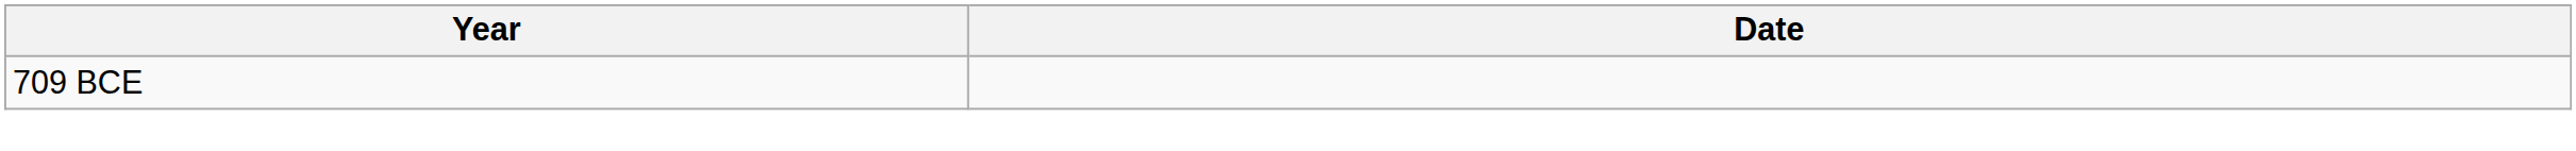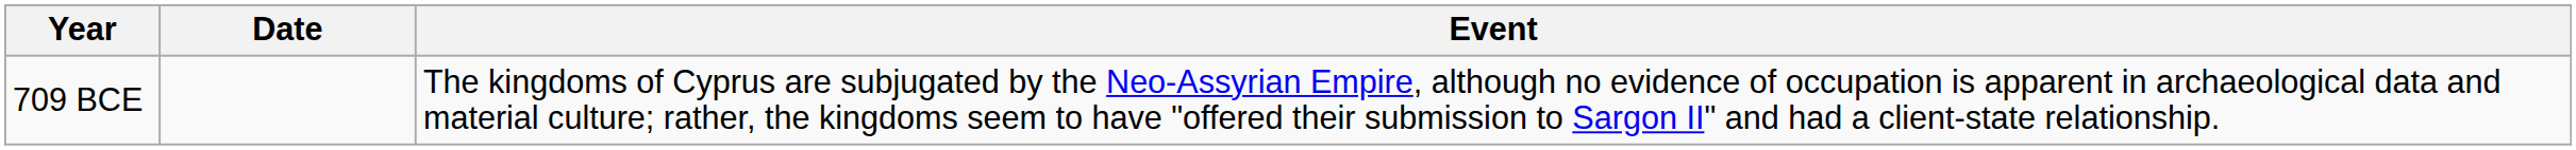 <table class="wikitable" width="100%">
 <tr>
 <th style="width:6%">Year</th>
 <th style="width:10%">Date</th>
+<th>Event</th>
 </tr>
 <tr>
 <td>709 BCE</td>
 <td></td>
+<td>The kingdoms of Cyprus are subjugated by the <a href='#'>Neo-Assyrian Empire</a>, although no evidence of occupation is apparent in archaeological data and material culture; rather, the kingdoms seem to have "offered their submission to <a href='#'>Sargon II</a>" and had a client-state relationship.</td>
 </tr>
 </table>
